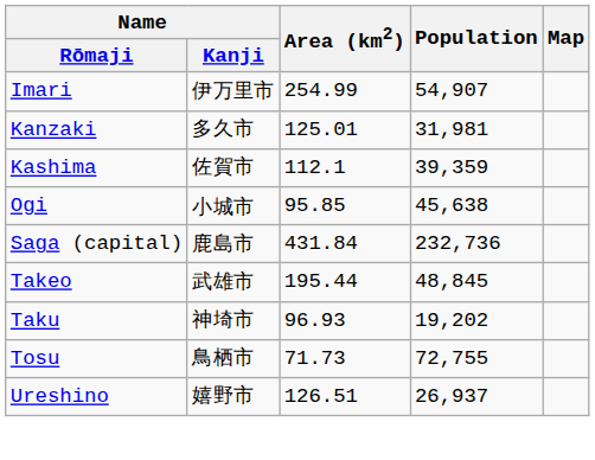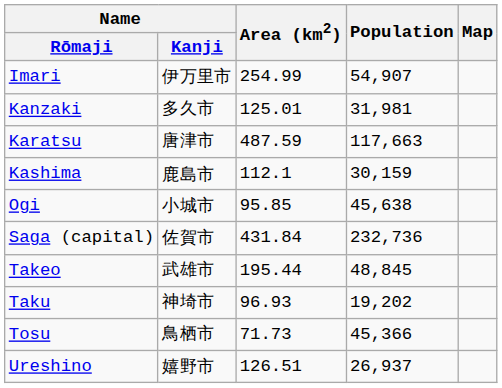 <table class="wikitable sortable">
 <tr>
 <th colspan="2">Name</th>
 <th rowspan="2">Area (km<sup>2</sup>)</th>
 <th rowspan="2">Population</th>
 <th rowspan="2">Map</th>
 </tr>
 <tr>
 <th><a href='#'>Rōmaji</a></th>
 <th><a href='#'>Kanji</a></th>
 </tr>
 <tr>
 <td> <a href='#'>Imari</a></td>
 <td>伊万里市</td>
 <td>254.99</td>
 <td>54,907</td>
 <td></td>
 </tr>
 <tr>
 <td> <a href='#'>Kanzaki</a></td>
 <td>多久市</td>
 <td>125.01</td>
 <td>31,981</td>
 <td></td>
 </tr>
 <tr>
+<td> <a href='#'>Karatsu</a></td>
+<td>唐津市</td>
+<td>487.59</td>
+<td>117,663</td>
+<td></td>
+</tr>
+<tr>
 <td> <a href='#'>Kashima</a></td>
-<td>佐賀市</td>
+<td>鹿島市</td>
 <td>112.1</td>
-<td>39,359</td>
+<td>30,159</td>
 <td></td>
 </tr>
 <tr>
 <td> <a href='#'>Ogi</a></td>
 <td>小城市</td>
 <td>95.85</td>
 <td>45,638</td>
 <td></td>
 </tr>
 <tr>
 <td> <a href='#'>Saga</a> (capital)</td>
-<td>鹿島市</td>
+<td>佐賀市</td>
 <td>431.84</td>
 <td>232,736</td>
 <td></td>
 </tr>
 <tr>
 <td> <a href='#'>Takeo</a></td>
 <td>武雄市</td>
 <td>195.44</td>
 <td>48,845</td>
 <td></td>
 </tr>
 <tr>
 <td> <a href='#'>Taku</a></td>
 <td>神埼市</td>
 <td>96.93</td>
 <td>19,202</td>
 <td></td>
 </tr>
 <tr>
 <td> <a href='#'>Tosu</a></td>
 <td>鳥栖市</td>
 <td>71.73</td>
-<td>72,755</td>
+<td>45,366</td>
 <td></td>
 </tr>
 <tr>
 <td> <a href='#'>Ureshino</a></td>
 <td>嬉野市</td>
 <td>126.51</td>
 <td>26,937</td>
 <td></td>
 </tr>
 </table>
